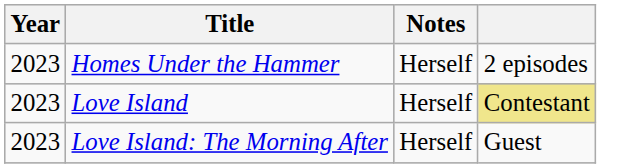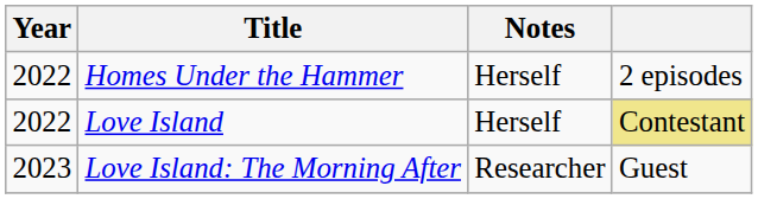 <table class="wikitable">
 <tr>
 <th>Year</th>
 <th>Title</th>
 <th>Notes</th>
 <th></th>
 </tr>
 <tr>
-<td>2023</td>
+<td>2022</td>
 <td><em><a href='#'>Homes Under the Hammer</a></em></td>
 <td>Herself</td>
 <td>2 episodes</td>
 </tr>
 <tr>
-<td>2023</td>
+<td>2022</td>
 <td><em><a href='#'>Love Island</a></em></td>
 <td>Herself</td>
 <td style="background: khaki;">Contestant</td>
 </tr>
 <tr>
 <td>2023</td>
 <td><em><a href='#'>Love Island: The Morning After</a></em></td>
-<td>Herself</td>
+<td>Researcher</td>
 <td>Guest</td>
 </tr>
 </table>
